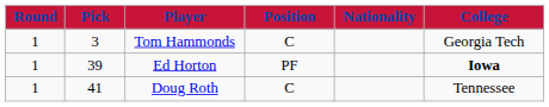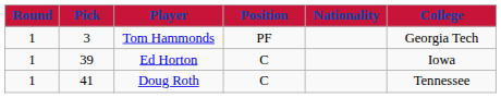 <table class="wikitable sortable sortable">
 <tr>
 <th style="background:#C9143A; color:#0344AD" width="10%">Round</th>
 <th style="background:#C9143A; color:#0344AD" width="10%">Pick</th>
 <th style="background:#C9143A; color:#0344AD" width="20%">Player</th>
 <th style="background:#C9143A; color:#0344AD" width="15%">Position</th>
 <th style="background:#C9143A; color:#0344AD" width="15%">Nationality</th>
 <th style="background:#C9143A; color:#0344AD" width="20%">College</th>
 </tr>
 <tr style="text-align: center">
 <td>1</td>
 <td>3</td>
 <td><a href='#'>Tom Hammonds</a></td>
-<td>C</td>
+<td>PF</td>
 <td></td>
 <td>Georgia Tech</td>
 </tr>
 <tr style="text-align: center">
 <td>1</td>
 <td>39</td>
 <td><a href='#'>Ed Horton</a></td>
-<td>PF</td>
+<td>C</td>
 <td></td>
-<td><strong>Iowa</strong></td>
+<td>Iowa</td>
 </tr>
 <tr style="text-align: center">
 <td>1</td>
 <td>41</td>
 <td><a href='#'>Doug Roth</a></td>
 <td>C</td>
 <td></td>
 <td>Tennessee</td>
 </tr>
 </table>
